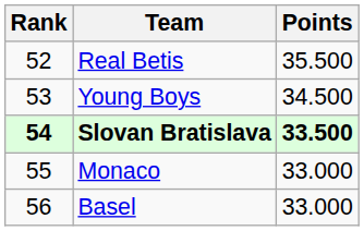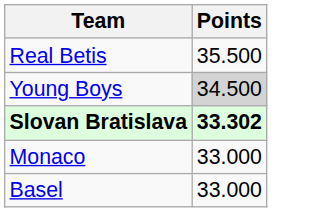 <table class="wikitable" style="text-align: center;">
 <tr>
-<th>Rank</th>
 <th>Team</th>
 <th>Points</th>
 </tr>
 <tr>
-<td>52</td>
 <td align=left> <a href='#'>Real Betis</a></td>
 <td>35.500</td>
 </tr>
 <tr>
-<td>53</td>
 <td align=left> <a href='#'>Young Boys</a></td>
-<td>34.500</td>
+<td style="background: lightgrey;">34.500</td>
 </tr>
 <tr bgcolor="#ddffdd">
-<td><strong>54</strong></td>
 <td align=left> <strong>Slovan Bratislava</strong></td>
-<td><strong>33.500</strong></td>
+<td><strong>33.302</strong></td>
 </tr>
 <tr>
-<td>55</td>
 <td align=left> <a href='#'>Monaco</a></td>
 <td>33.000</td>
 </tr>
 <tr>
-<td>56</td>
 <td align=left> <a href='#'>Basel</a></td>
 <td>33.000</td>
 </tr>
 </table>
